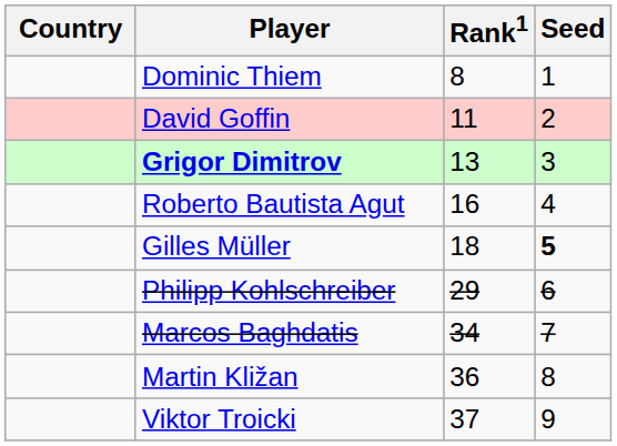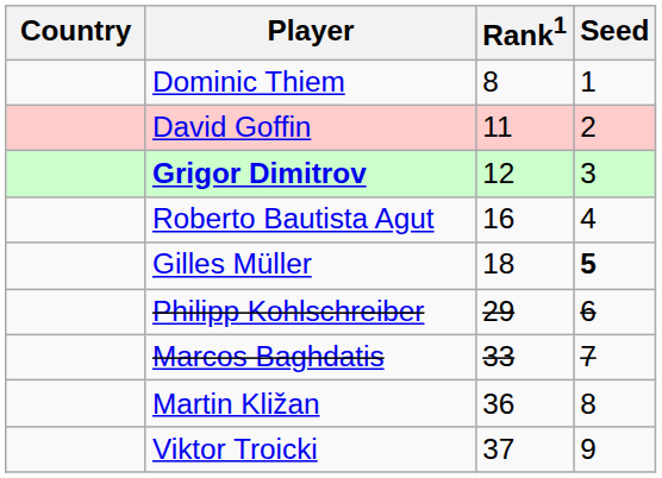 <table class="sortable wikitable">
 <tr>
 <th width=70>Country</th>
 <th width=175>Player</th>
 <th>Rank<sup>1</sup></th>
 <th>Seed</th>
 </tr>
 <tr>
 <td></td>
 <td><a href='#'>Dominic Thiem</a></td>
 <td>8</td>
 <td>1</td>
 </tr>
 <tr style="background:#fcc;">
 <td></td>
 <td><a href='#'>David Goffin</a></td>
 <td>11</td>
 <td>2</td>
 </tr>
 <tr style="background:#cfc;">
 <td></td>
 <td><strong><a href='#'>Grigor Dimitrov</a></strong></td>
-<td>13</td>
+<td>12</td>
 <td>3</td>
 </tr>
 <tr>
 <td></td>
 <td><a href='#'>Roberto Bautista Agut</a></td>
 <td>16</td>
 <td>4</td>
 </tr>
 <tr>
 <td></td>
 <td><a href='#'>Gilles Müller</a></td>
 <td>18</td>
 <td><strong>5</strong></td>
 </tr>
 <tr>
 <td><s></s></td>
 <td><s><a href='#'>Philipp Kohlschreiber</a></s></td>
 <td><s>29</s></td>
 <td><s>6</s></td>
 </tr>
 <tr>
 <td><s></s></td>
 <td><s><a href='#'>Marcos Baghdatis</a></s></td>
-<td><s>34</s></td>
+<td><s>33</s></td>
 <td><s>7</s></td>
 </tr>
 <tr>
 <td></td>
 <td><a href='#'>Martin Kližan</a></td>
 <td>36</td>
 <td>8</td>
 </tr>
 <tr>
 <td></td>
 <td><a href='#'>Viktor Troicki</a></td>
 <td>37</td>
 <td>9</td>
 </tr>
 </table>
